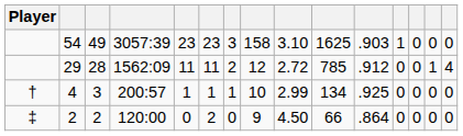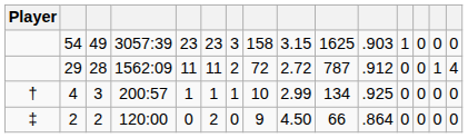 <table class="wikitable sortable" style="text-align:center;">
 <tr>
 <th>Player</th>
 <th></th>
 <th></th>
 <th></th>
 <th></th>
 <th></th>
 <th></th>
 <th></th>
 <th></th>
 <th></th>
 <th></th>
 <th></th>
 <th></th>
 <th></th>
 <th></th>
 </tr>
 <tr>
 <td></td>
 <td>54</td>
 <td>49</td>
 <td>3057:39</td>
 <td>23</td>
 <td>23</td>
 <td>3</td>
 <td>158</td>
-<td>3.10</td>
+<td>3.15</td>
 <td>1625</td>
 <td>.903</td>
 <td>1</td>
 <td>0</td>
 <td>0</td>
 <td>0</td>
 </tr>
 <tr>
 <td></td>
 <td>29</td>
 <td>28</td>
 <td>1562:09</td>
 <td>11</td>
 <td>11</td>
 <td>2</td>
-<td>12</td>
+<td>72</td>
 <td>2.72</td>
-<td>785</td>
+<td>787</td>
 <td>.912</td>
 <td>0</td>
 <td>0</td>
 <td>1</td>
 <td>4</td>
 </tr>
 <tr>
 <td>†</td>
 <td>4</td>
 <td>3</td>
 <td>200:57</td>
 <td>1</td>
 <td>1</td>
 <td>1</td>
 <td>10</td>
 <td>2.99</td>
 <td>134</td>
 <td>.925</td>
 <td>0</td>
 <td>0</td>
 <td>0</td>
 <td>0</td>
 </tr>
 <tr>
 <td>‡</td>
 <td>2</td>
 <td>2</td>
 <td>120:00</td>
 <td>0</td>
 <td>2</td>
 <td>0</td>
 <td>9</td>
 <td>4.50</td>
 <td>66</td>
 <td>.864</td>
 <td>0</td>
 <td>0</td>
 <td>0</td>
 <td>0</td>
 </tr>
 </table>
